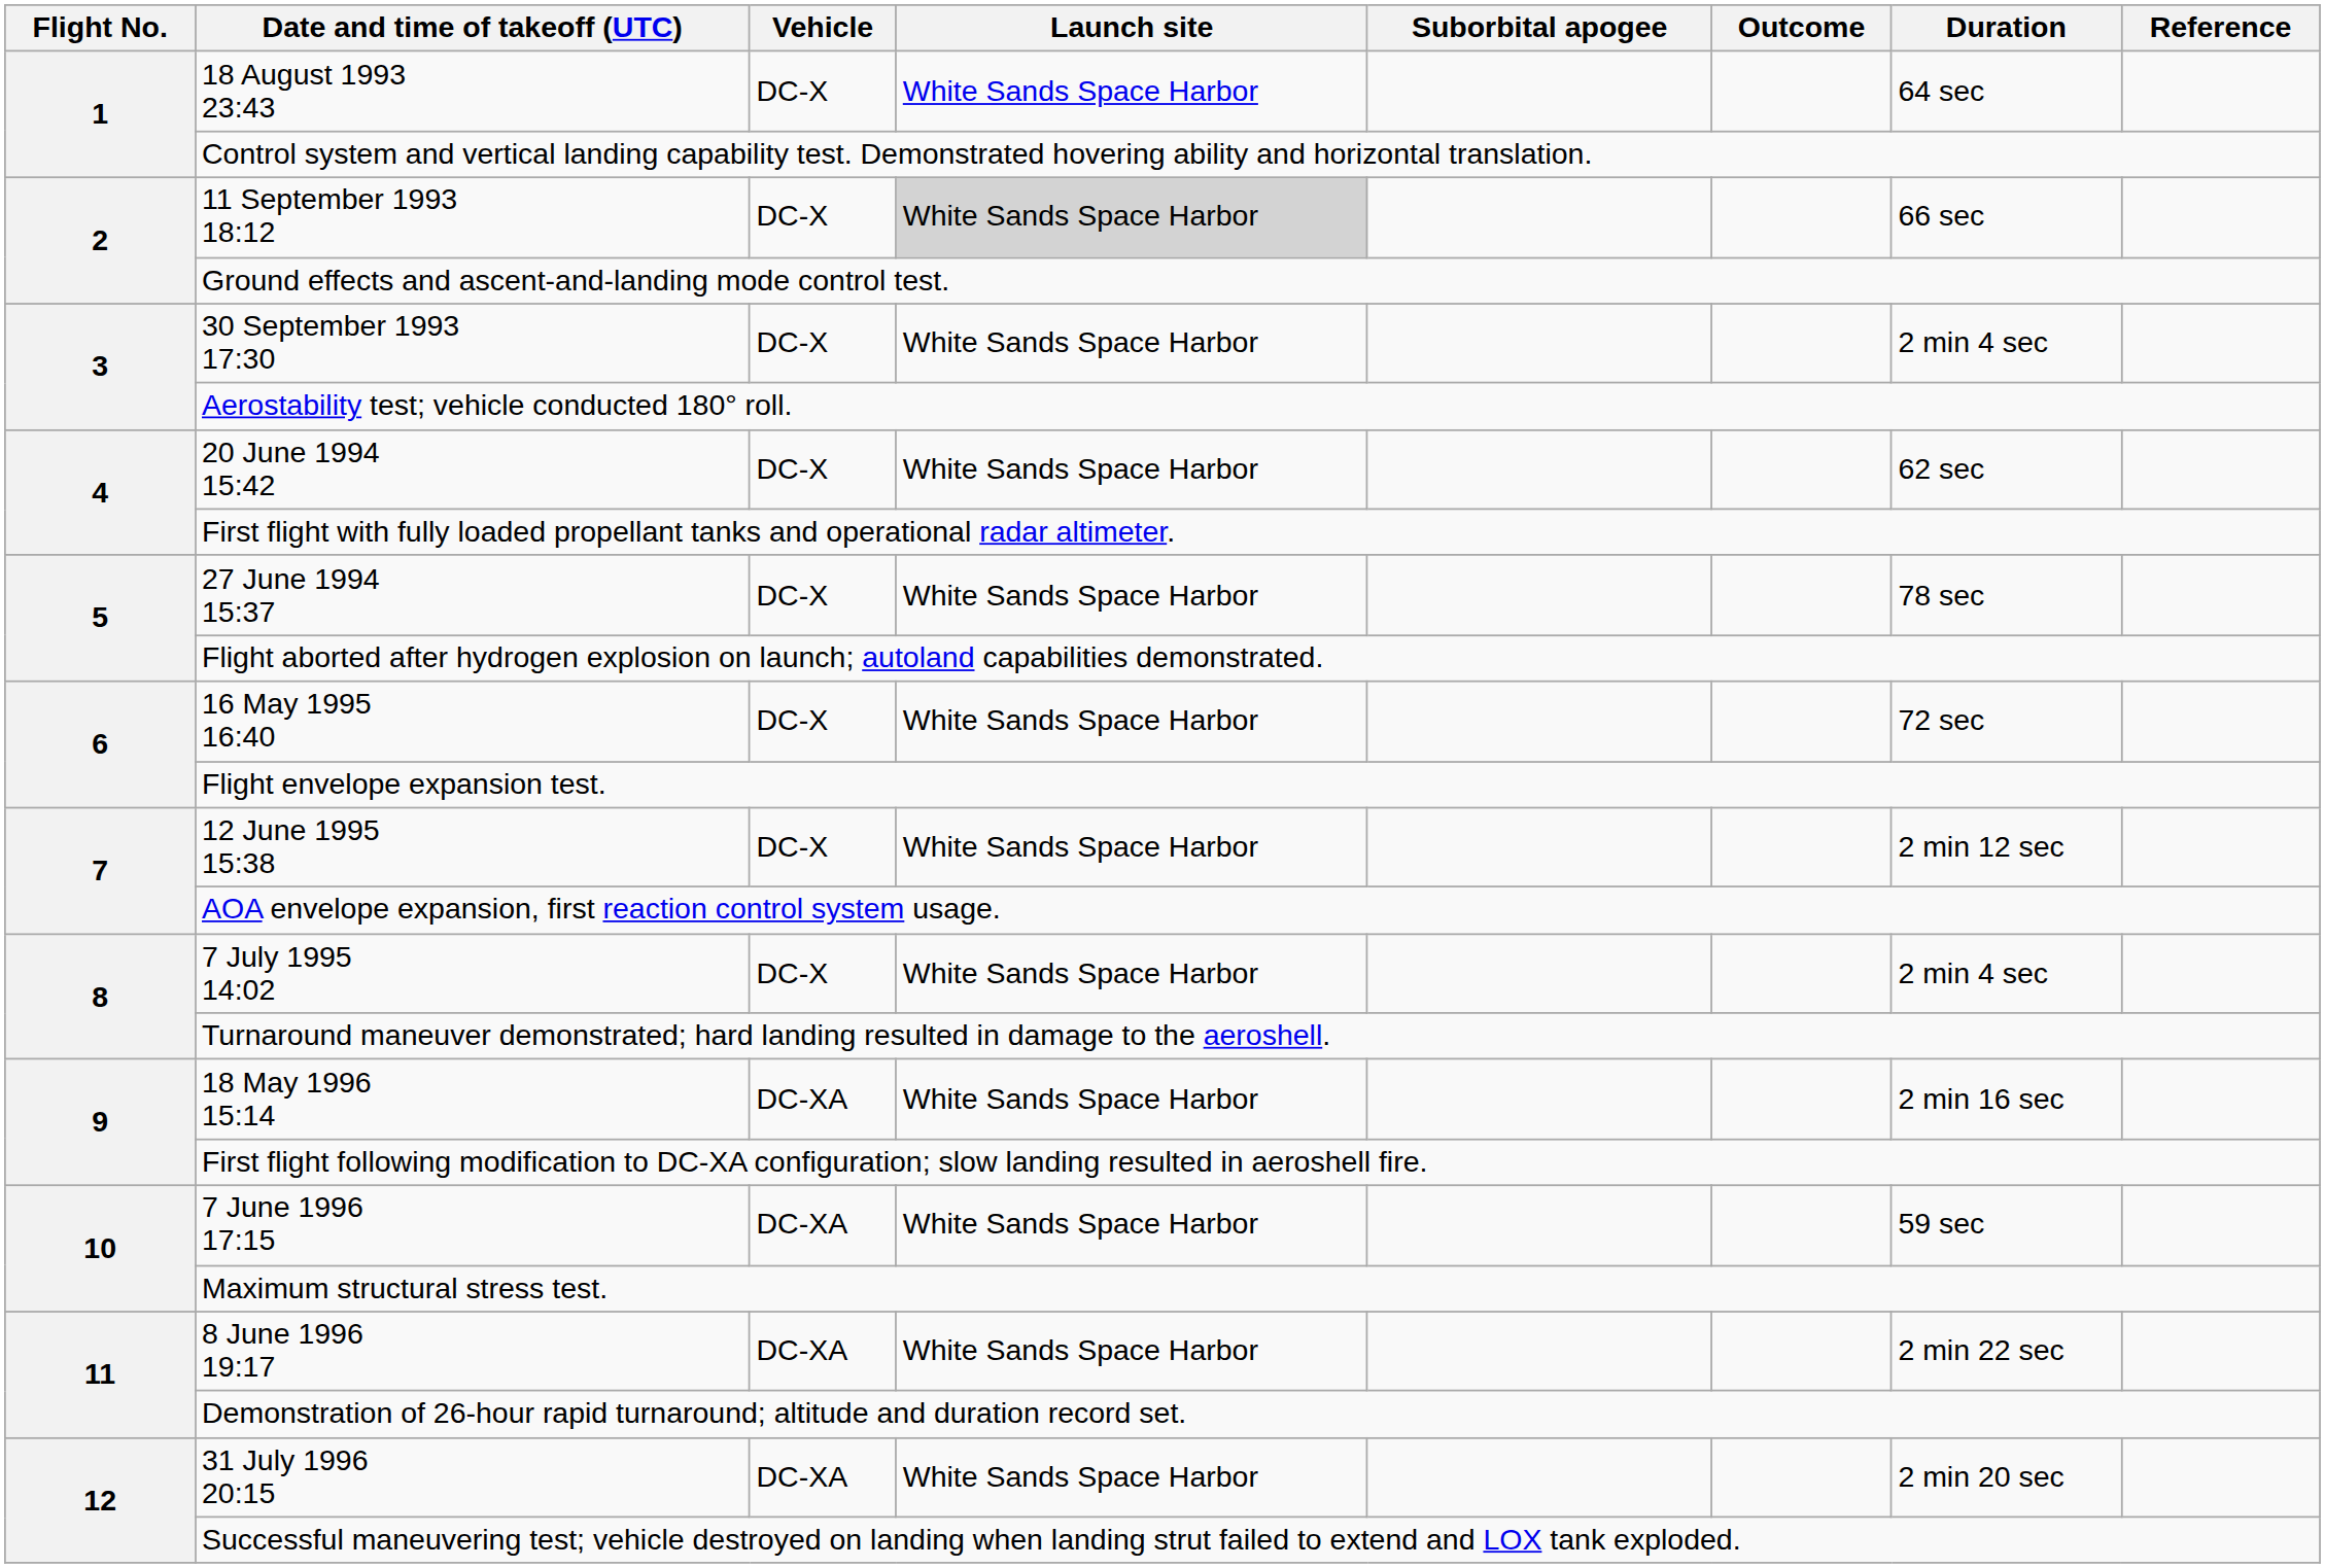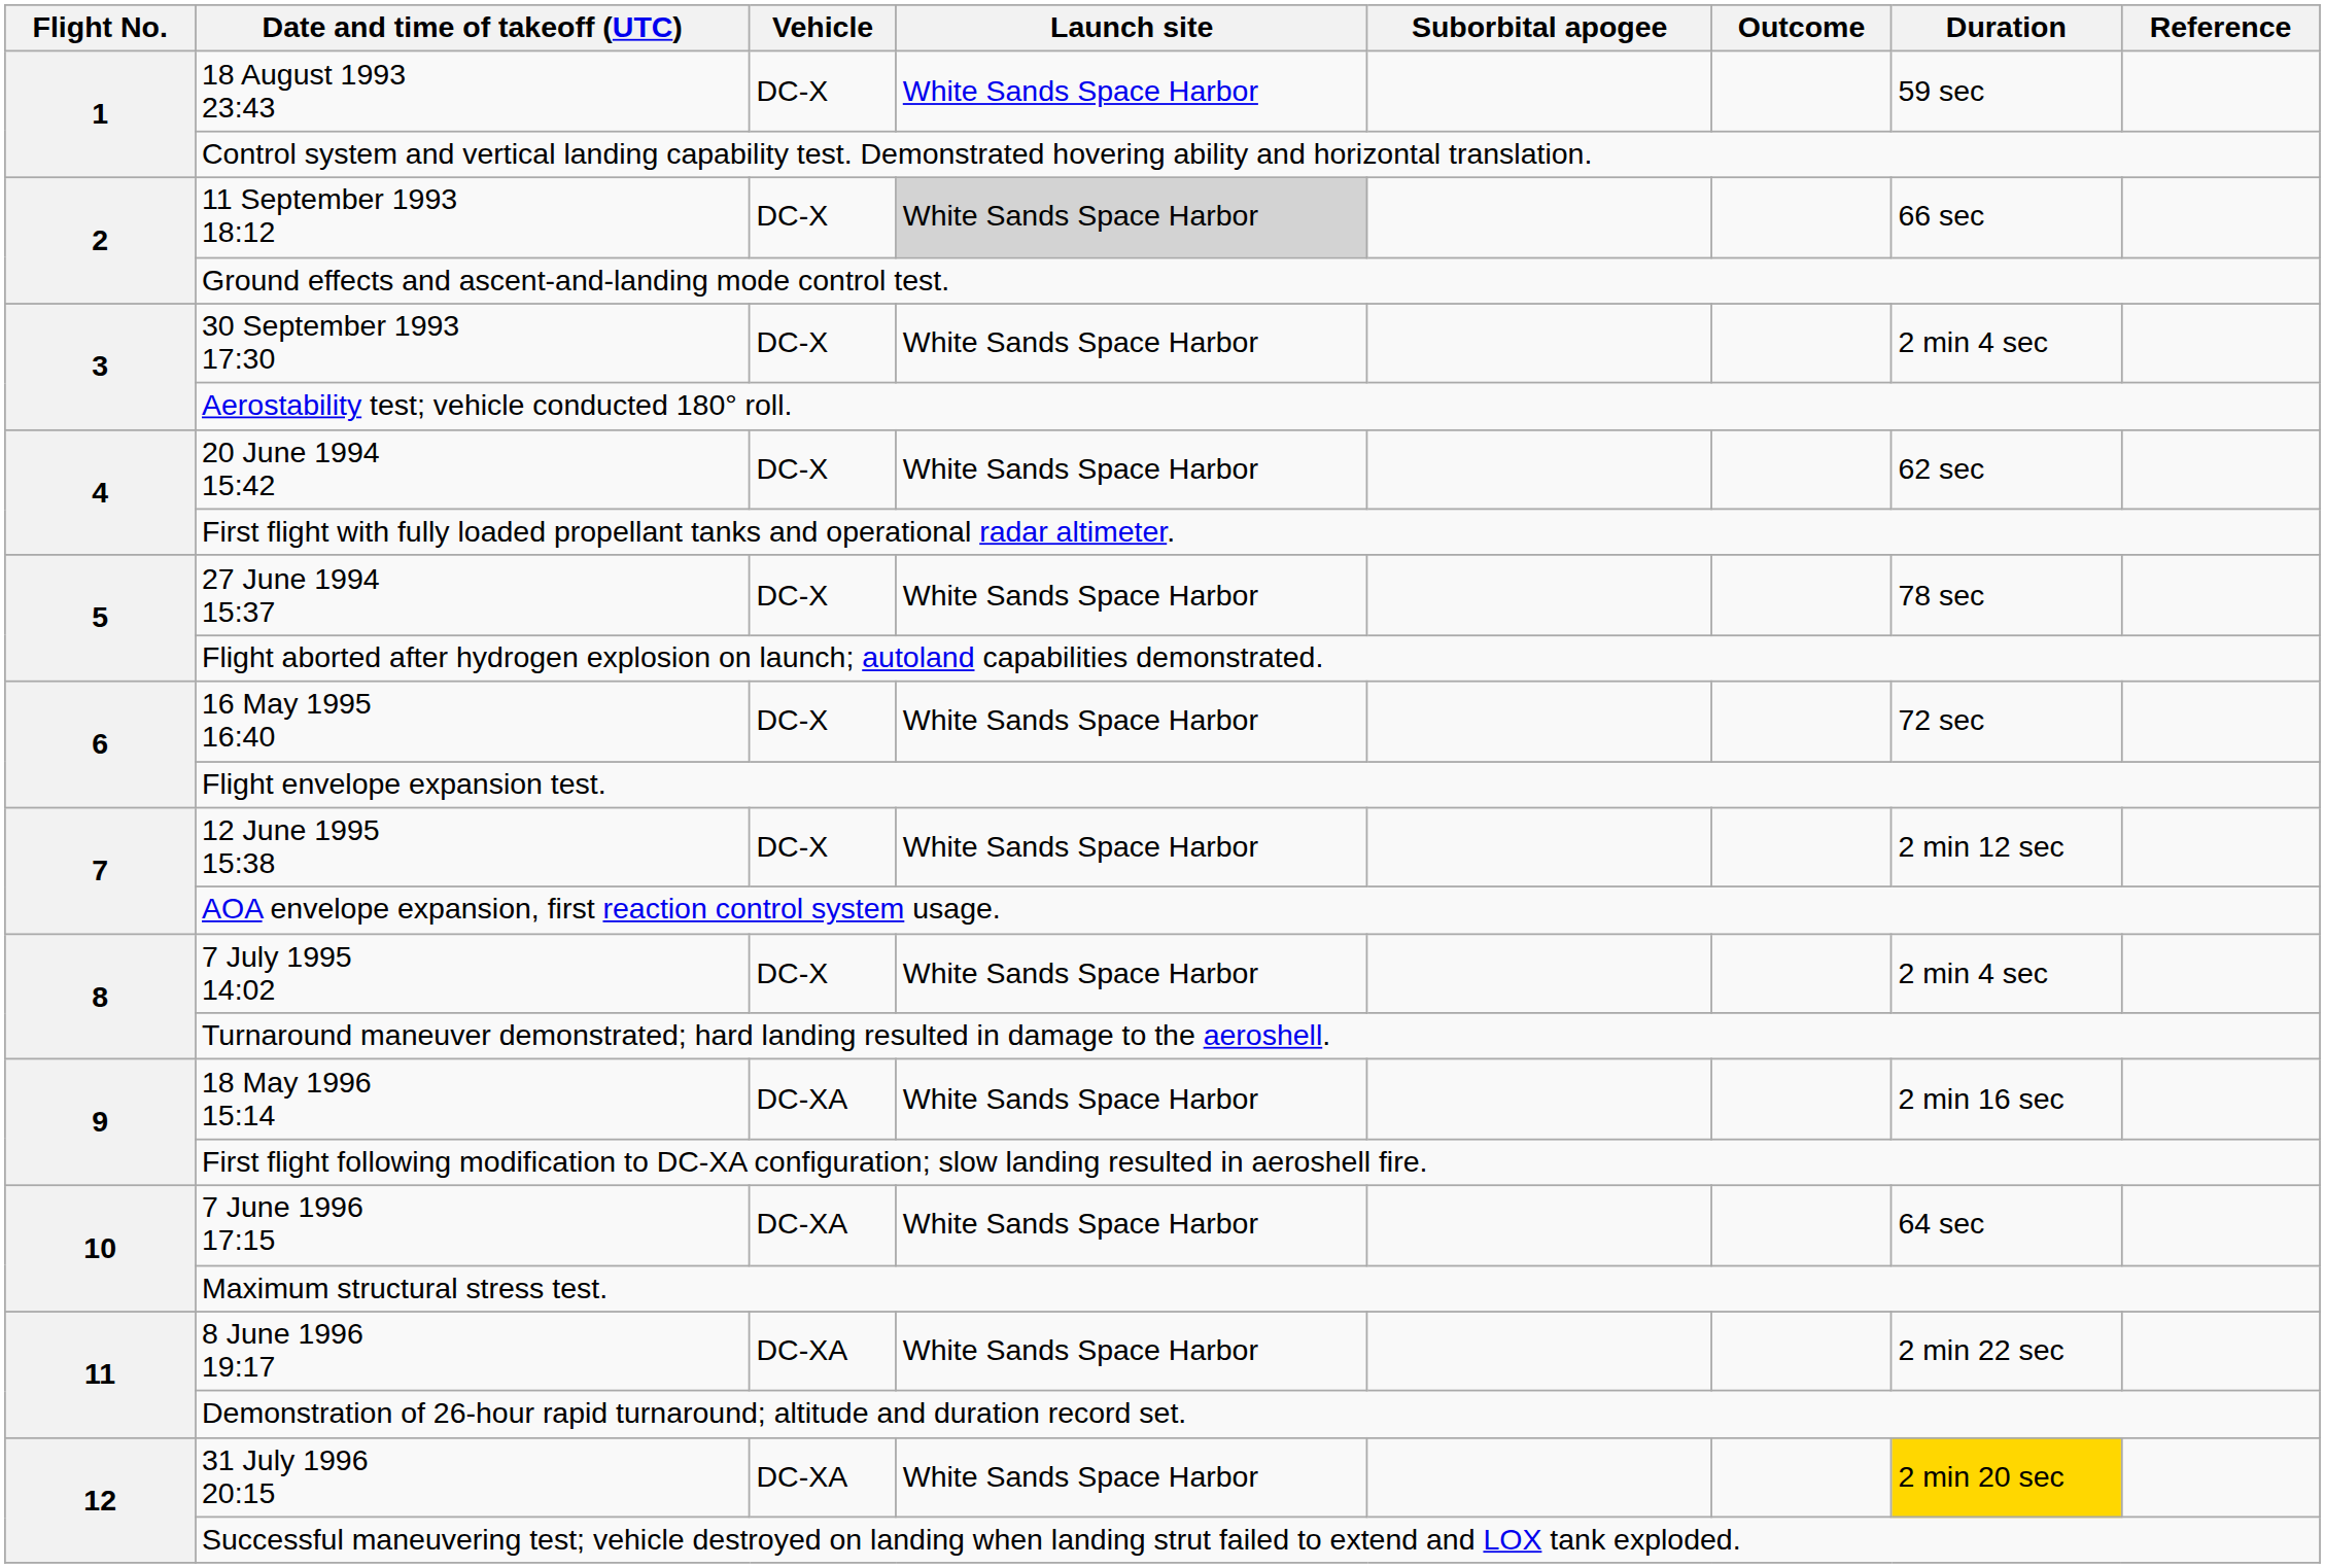 <table class="wikitable plainrowheaders" style="width: 100%;">
 <tr>
 <th scope="col">Flight No.</th>
 <th scope="col">Date and time of takeoff (<a href='#'>UTC</a>)</th>
 <th scope="col">Vehicle</th>
 <th scope="col">Launch site</th>
 <th scope="col">Suborbital apogee</th>
 <th scope="col">Outcome</th>
 <th scope="col">Duration</th>
 <th scope="col">Reference</th>
 </tr>
 <tr>
 <th rowspan="2">1</th>
 <td>18 August 1993<br>23:43</td>
 <td>DC-X</td>
 <td><a href='#'>White Sands Space Harbor</a></td>
 <td></td>
 <td></td>
-<td>64 sec</td>
+<td>59 sec</td>
 <td></td>
 </tr>
 <tr>
 <td colspan=7>Control system and vertical landing capability test. Demonstrated hovering ability and  horizontal translation.</td>
 </tr>
 <tr>
 <th rowspan="2">2</th>
 <td>11 September 1993<br>18:12</td>
 <td>DC-X</td>
 <td style="background: lightgrey;">White Sands Space Harbor</td>
 <td></td>
 <td></td>
 <td>66 sec</td>
 <td></td>
 </tr>
 <tr>
 <td colspan=7>Ground effects and ascent-and-landing mode control test.</td>
 </tr>
 <tr>
 <th rowspan=2>3</th>
 <td>30 September 1993<br>17:30</td>
 <td>DC-X</td>
 <td>White Sands Space Harbor</td>
 <td></td>
 <td></td>
 <td>2 min 4 sec</td>
 <td></td>
 </tr>
 <tr>
 <td colspan=7><a href='#'>Aerostability</a> test; vehicle conducted 180° roll.</td>
 </tr>
 <tr>
 <th rowspan="2">4</th>
 <td>20 June 1994<br>15:42</td>
 <td>DC-X</td>
 <td>White Sands Space Harbor</td>
 <td></td>
 <td></td>
 <td>62 sec</td>
 <td></td>
 </tr>
 <tr>
 <td colspan=7>First flight with fully loaded propellant tanks and operational <a href='#'>radar altimeter</a>.</td>
 </tr>
 <tr>
 <th rowspan="2">5</th>
 <td>27 June 1994<br>15:37</td>
 <td>DC-X</td>
 <td>White Sands Space Harbor</td>
 <td></td>
 <td></td>
 <td>78 sec</td>
 <td></td>
 </tr>
 <tr>
 <td colspan=7>Flight aborted after hydrogen explosion on launch; <a href='#'>autoland</a> capabilities demonstrated.</td>
 </tr>
 <tr>
 <th rowspan="2">6</th>
 <td>16 May 1995<br>16:40</td>
 <td>DC-X</td>
 <td>White Sands Space Harbor</td>
 <td></td>
 <td></td>
 <td>72 sec</td>
 <td></td>
 </tr>
 <tr>
 <td colspan=7>Flight envelope expansion test.</td>
 </tr>
 <tr>
 <th rowspan="2">7</th>
 <td>12 June 1995<br>15:38</td>
 <td>DC-X</td>
 <td>White Sands Space Harbor</td>
 <td></td>
 <td></td>
 <td>2 min 12 sec</td>
 <td></td>
 </tr>
 <tr>
 <td colspan=7><a href='#'>AOA</a> envelope expansion, first <a href='#'>reaction control system</a> usage.</td>
 </tr>
 <tr>
 <th rowspan="2">8</th>
 <td>7 July 1995<br>14:02</td>
 <td>DC-X</td>
 <td>White Sands Space Harbor</td>
 <td></td>
 <td></td>
 <td>2 min 4 sec</td>
 <td></td>
 </tr>
 <tr>
 <td colspan=7>Turnaround maneuver demonstrated; hard landing resulted in damage to the <a href='#'>aeroshell</a>.</td>
 </tr>
 <tr>
 <th rowspan="2">9</th>
 <td>18 May 1996<br>15:14</td>
 <td>DC-XA</td>
 <td>White Sands Space Harbor</td>
 <td></td>
 <td></td>
 <td>2 min 16 sec</td>
 <td></td>
 </tr>
 <tr>
 <td colspan=7>First flight following modification to DC-XA configuration; slow landing resulted in aeroshell fire.</td>
 </tr>
 <tr>
 <th rowspan="2">10</th>
 <td>7 June 1996<br>17:15</td>
 <td>DC-XA</td>
 <td>White Sands Space Harbor</td>
 <td></td>
 <td></td>
-<td>59 sec</td>
+<td>64 sec</td>
 <td></td>
 </tr>
 <tr>
 <td colspan=7>Maximum structural stress test.</td>
 </tr>
 <tr>
 <th rowspan="2">11</th>
 <td>8 June 1996<br>19:17</td>
 <td>DC-XA</td>
 <td>White Sands Space Harbor</td>
 <td></td>
 <td></td>
 <td>2 min 22 sec</td>
 <td></td>
 </tr>
 <tr>
 <td colspan=7>Demonstration of 26-hour rapid turnaround; altitude and duration record set.</td>
 </tr>
 <tr>
 <th rowspan="2">12</th>
 <td>31 July 1996<br>20:15</td>
 <td>DC-XA</td>
 <td>White Sands Space Harbor</td>
 <td></td>
 <td></td>
-<td>2 min 20 sec</td>
+<td style="background: gold;">2 min 20 sec</td>
 <td></td>
 </tr>
 <tr>
 <td colspan=7>Successful maneuvering test; vehicle destroyed on landing when landing strut failed to extend and <a href='#'>LOX</a> tank exploded.</td>
 </tr>
 </table>
